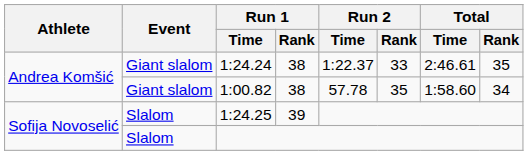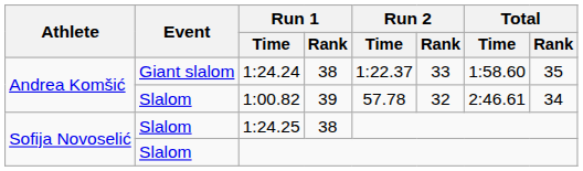 <table class="wikitable" style="font-size:90%">
 <tr>
 <th rowspan=2>Athlete</th>
 <th rowspan=2>Event</th>
 <th colspan=2>Run 1</th>
 <th colspan=2>Run 2</th>
 <th colspan=2>Total</th>
 </tr>
 <tr style="font-size:95%">
 <th>Time</th>
 <th>Rank</th>
 <th>Time</th>
 <th>Rank</th>
 <th>Time</th>
 <th>Rank</th>
 </tr>
 <tr align=center>
 <td align=left rowspan=2><a href='#'>Andrea Komšić</a></td>
 <td align=left><a href='#'>Giant slalom</a></td>
 <td>1:24.24</td>
 <td>38</td>
 <td>1:22.37</td>
 <td>33</td>
-<td>2:46.61</td>
+<td>1:58.60</td>
 <td>35</td>
 </tr>
 <tr align=center>
-<td align=left><a href='#'>Giant slalom</a></td>
+<td align=left><a href='#'>Slalom</a></td>
 <td>1:00.82</td>
-<td>38</td>
+<td>39</td>
 <td>57.78</td>
-<td>35</td>
-<td>1:58.60</td>
+<td>32</td>
+<td>2:46.61</td>
 <td>34</td>
 </tr>
 <tr align=center>
 <td align=left rowspan=2><a href='#'>Sofija Novoselić</a></td>
 <td align=left><a href='#'>Slalom</a></td>
 <td>1:24.25</td>
-<td>39</td>
+<td>38</td>
 <td colspan=4></td>
 </tr>
 <tr align=center>
 <td align=left><a href='#'>Slalom</a></td>
 <td colspan=6></td>
 </tr>
 </table>
